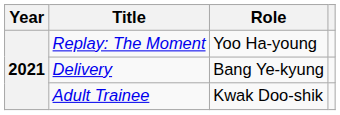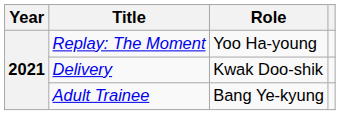 <table class="wikitable plainrowheaders sortable">
 <tr>
 <th scope="col">Year</th>
 <th scope="col">Title</th>
 <th scope="col">Role</th>
 <th scope="col" class="unsortable"></th>
 </tr>
 <tr>
 <th scope="row" rowspan="3">2021</th>
 <td><em><a href='#'>Replay: The Moment</a></em></td>
 <td>Yoo Ha-young</td>
 <td style="text-align:center"></td>
 </tr>
 <tr>
 <td><em><a href='#'>Delivery</a></em></td>
-<td>Bang Ye-kyung</td>
+<td>Kwak Doo-shik</td>
 <td style="text-align:center"></td>
 </tr>
 <tr>
 <td><em><a href='#'>Adult Trainee</a></em></td>
-<td>Kwak Doo-shik</td>
+<td>Bang Ye-kyung</td>
 <td style="text-align:center"></td>
 </tr>
 </table>
